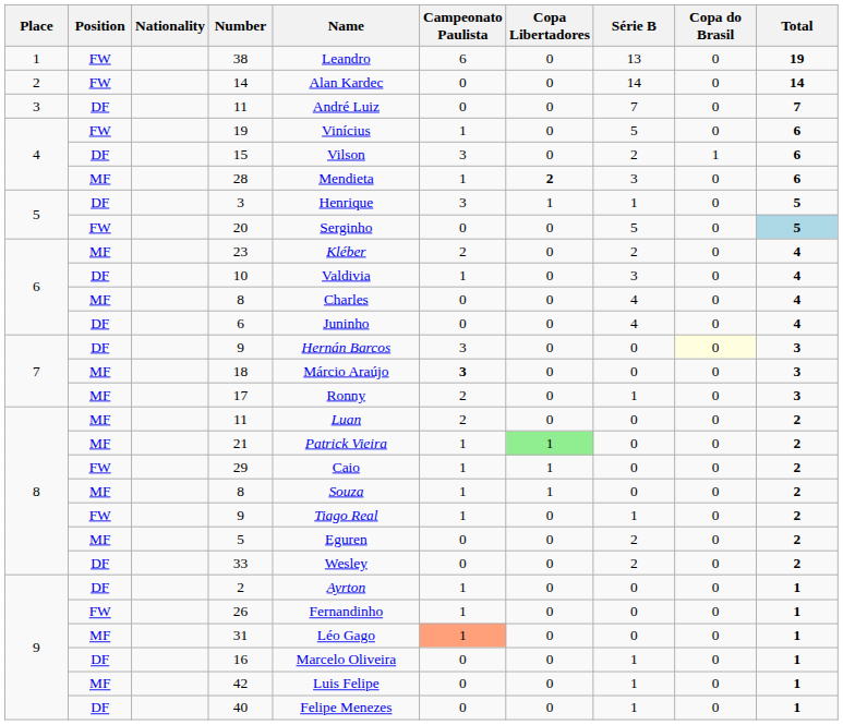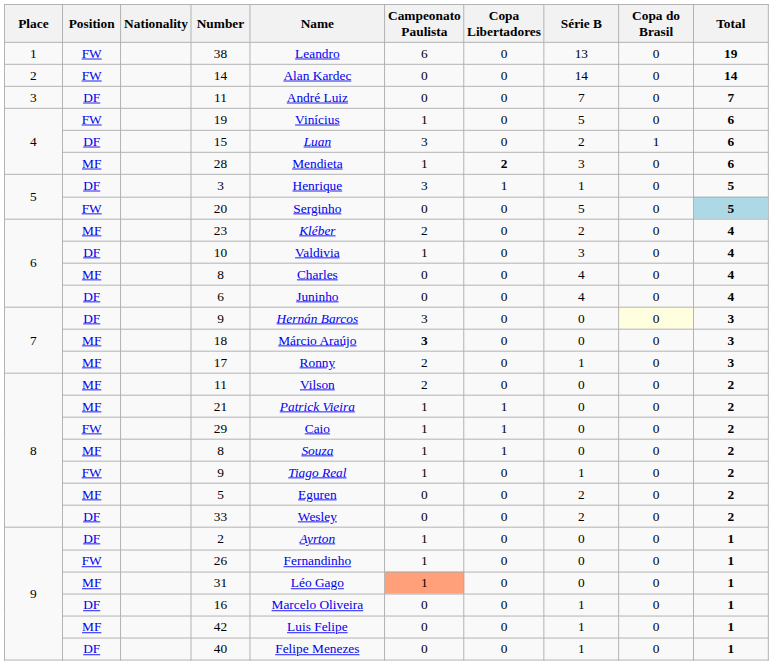 <table class="wikitable" style="font-size: 95%; text-align: center;">
 <tr>
 <th width=60>Place</th>
 <th width=60>Position</th>
 <th width=60>Nationality</th>
 <th width=60>Number</th>
 <th width=150>Name</th>
 <th width=80>Campeonato Paulista</th>
 <th width=80>Copa Libertadores</th>
 <th width=80>Série B</th>
 <th width=80>Copa do Brasil</th>
 <th width=80><strong>Total</strong></th>
 </tr>
 <tr>
 <td rowspan=1>1</td>
 <td><a href='#'>FW</a></td>
 <td></td>
 <td>38</td>
 <td><a href='#'>Leandro</a></td>
 <td>6</td>
 <td>0</td>
 <td>13</td>
 <td>0</td>
 <td><strong>19</strong></td>
 </tr>
 <tr>
 <td rowspan=1>2</td>
 <td><a href='#'>FW</a></td>
 <td></td>
 <td>14</td>
 <td><a href='#'>Alan Kardec</a></td>
 <td>0</td>
 <td>0</td>
 <td>14</td>
 <td>0</td>
 <td><strong>14</strong></td>
 </tr>
 <tr>
 <td rowspan=1>3</td>
 <td><a href='#'>DF</a></td>
 <td></td>
 <td>11</td>
 <td><a href='#'>André Luiz</a></td>
 <td>0</td>
 <td>0</td>
 <td>7</td>
 <td>0</td>
 <td><strong>7</strong></td>
 </tr>
 <tr>
 <td rowspan=3>4</td>
 <td><a href='#'>FW</a></td>
 <td></td>
 <td>19</td>
 <td><a href='#'>Vinícius</a></td>
 <td>1</td>
 <td>0</td>
 <td>5</td>
 <td>0</td>
 <td><strong>6</strong></td>
 </tr>
 <tr>
 <td><a href='#'>DF</a></td>
 <td></td>
 <td>15</td>
-<td><a href='#'>Vilson</a></td>
+<td><em><a href='#'>Luan</a></em></td>
 <td>3</td>
 <td>0</td>
 <td>2</td>
 <td>1</td>
 <td><strong>6</strong></td>
 </tr>
 <tr>
 <td><a href='#'>MF</a></td>
 <td></td>
 <td>28</td>
 <td><a href='#'>Mendieta</a></td>
 <td>1</td>
 <td><strong>2</strong></td>
 <td>3</td>
 <td>0</td>
 <td><strong>6</strong></td>
 </tr>
 <tr>
 <td rowspan=2>5</td>
 <td><a href='#'>DF</a></td>
 <td></td>
 <td>3</td>
 <td><a href='#'>Henrique</a></td>
 <td>3</td>
 <td>1</td>
 <td>1</td>
 <td>0</td>
 <td><strong>5</strong></td>
 </tr>
 <tr>
 <td><a href='#'>FW</a></td>
 <td></td>
 <td>20</td>
 <td><a href='#'>Serginho</a></td>
 <td>0</td>
 <td>0</td>
 <td>5</td>
 <td>0</td>
 <td style="background: lightblue;"><strong>5</strong></td>
 </tr>
 <tr>
 <td rowspan=4>6</td>
 <td><a href='#'>MF</a></td>
 <td></td>
 <td>23</td>
 <td><em><a href='#'>Kléber</a></em></td>
 <td>2</td>
 <td>0</td>
 <td>2</td>
 <td>0</td>
 <td><strong>4</strong></td>
 </tr>
 <tr>
 <td><a href='#'>DF</a></td>
 <td></td>
 <td>10</td>
 <td><a href='#'>Valdivia</a></td>
 <td>1</td>
 <td>0</td>
 <td>3</td>
 <td>0</td>
 <td><strong>4</strong></td>
 </tr>
 <tr>
 <td><a href='#'>MF</a></td>
 <td></td>
 <td>8</td>
 <td><a href='#'>Charles</a></td>
 <td>0</td>
 <td>0</td>
 <td>4</td>
 <td>0</td>
 <td><strong>4</strong></td>
 </tr>
 <tr>
 <td><a href='#'>DF</a></td>
 <td></td>
 <td>6</td>
 <td><a href='#'>Juninho</a></td>
 <td>0</td>
 <td>0</td>
 <td>4</td>
 <td>0</td>
 <td><strong>4</strong></td>
 </tr>
 <tr>
 <td rowspan=3>7</td>
 <td><a href='#'>DF</a></td>
 <td></td>
 <td>9</td>
 <td><em><a href='#'>Hernán Barcos</a></em></td>
 <td>3</td>
 <td>0</td>
 <td>0</td>
 <td style="background: lightyellow;">0</td>
 <td><strong>3</strong></td>
 </tr>
 <tr>
 <td><a href='#'>MF</a></td>
 <td></td>
 <td>18</td>
 <td><a href='#'>Márcio Araújo</a></td>
 <td><strong>3</strong></td>
 <td>0</td>
 <td>0</td>
 <td>0</td>
 <td><strong>3</strong></td>
 </tr>
 <tr>
 <td><a href='#'>MF</a></td>
 <td></td>
 <td>17</td>
 <td><a href='#'>Ronny</a></td>
 <td>2</td>
 <td>0</td>
 <td>1</td>
 <td>0</td>
 <td><strong>3</strong></td>
 </tr>
 <tr>
 <td rowspan=7>8</td>
 <td><a href='#'>MF</a></td>
 <td></td>
 <td>11</td>
-<td><em><a href='#'>Luan</a></em></td>
+<td><a href='#'>Vilson</a></td>
 <td>2</td>
 <td>0</td>
 <td>0</td>
 <td>0</td>
 <td><strong>2</strong></td>
 </tr>
 <tr>
 <td><a href='#'>MF</a></td>
 <td></td>
 <td>21</td>
 <td><em><a href='#'>Patrick Vieira</a></em></td>
 <td>1</td>
-<td style="background: lightgreen;">1</td>
+<td>1</td>
 <td>0</td>
 <td>0</td>
 <td><strong>2</strong></td>
 </tr>
 <tr>
 <td><a href='#'>FW</a></td>
 <td></td>
 <td>29</td>
 <td><a href='#'>Caio</a></td>
 <td>1</td>
 <td>1</td>
 <td>0</td>
 <td>0</td>
 <td><strong>2</strong></td>
 </tr>
 <tr>
 <td><a href='#'>MF</a></td>
 <td></td>
 <td>8</td>
 <td><em><a href='#'>Souza</a></em></td>
 <td>1</td>
 <td>1</td>
 <td>0</td>
 <td>0</td>
 <td><strong>2</strong></td>
 </tr>
 <tr>
 <td><a href='#'>FW</a></td>
 <td></td>
 <td>9</td>
 <td><em><a href='#'>Tiago Real</a></em></td>
 <td>1</td>
 <td>0</td>
 <td>1</td>
 <td>0</td>
 <td><strong>2</strong></td>
 </tr>
 <tr>
 <td><a href='#'>MF</a></td>
 <td></td>
 <td>5</td>
 <td><a href='#'>Eguren</a></td>
 <td>0</td>
 <td>0</td>
 <td>2</td>
 <td>0</td>
 <td><strong>2</strong></td>
 </tr>
 <tr>
 <td><a href='#'>DF</a></td>
 <td></td>
 <td>33</td>
 <td><a href='#'>Wesley</a></td>
 <td>0</td>
 <td>0</td>
 <td>2</td>
 <td>0</td>
 <td><strong>2</strong></td>
 </tr>
 <tr>
 <td rowspan=6>9</td>
 <td><a href='#'>DF</a></td>
 <td></td>
 <td>2</td>
 <td><em><a href='#'>Ayrton</a></em></td>
 <td>1</td>
 <td>0</td>
 <td>0</td>
 <td>0</td>
 <td><strong>1</strong></td>
 </tr>
 <tr>
 <td><a href='#'>FW</a></td>
 <td></td>
 <td>26</td>
 <td><a href='#'>Fernandinho</a></td>
 <td>1</td>
 <td>0</td>
 <td>0</td>
 <td>0</td>
 <td><strong>1</strong></td>
 </tr>
 <tr>
 <td><a href='#'>MF</a></td>
 <td></td>
 <td>31</td>
 <td><a href='#'>Léo Gago</a></td>
 <td style="background: lightsalmon;">1</td>
 <td>0</td>
 <td>0</td>
 <td>0</td>
 <td><strong>1</strong></td>
 </tr>
 <tr>
 <td><a href='#'>DF</a></td>
 <td></td>
 <td>16</td>
 <td><a href='#'>Marcelo Oliveira</a></td>
 <td>0</td>
 <td>0</td>
 <td>1</td>
 <td>0</td>
 <td><strong>1</strong></td>
 </tr>
 <tr>
 <td><a href='#'>MF</a></td>
 <td></td>
 <td>42</td>
 <td><a href='#'>Luis Felipe</a></td>
 <td>0</td>
 <td>0</td>
 <td>1</td>
 <td>0</td>
 <td><strong>1</strong></td>
 </tr>
 <tr>
 <td><a href='#'>DF</a></td>
 <td></td>
 <td>40</td>
 <td><a href='#'>Felipe Menezes</a></td>
 <td>0</td>
 <td>0</td>
 <td>1</td>
 <td>0</td>
 <td><strong>1</strong></td>
 </tr>
 </table>
